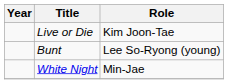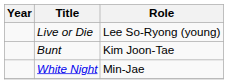 <table class="wikitable">
 <tr>
 <th>Year</th>
 <th>Title</th>
 <th>Role</th>
 </tr>
 <tr>
 <td></td>
 <td><em>Live or Die</em></td>
-<td>Kim Joon-Tae</td>
+<td>Lee So-Ryong (young)</td>
 </tr>
 <tr>
 <td></td>
 <td><em>Bunt</em></td>
-<td>Lee So-Ryong (young)</td>
+<td>Kim Joon-Tae</td>
 </tr>
 <tr>
 <td></td>
 <td><em><a href='#'>White Night</a></em></td>
 <td>Min-Jae</td>
 </tr>
 <tr>
 </tr>
 </table>
